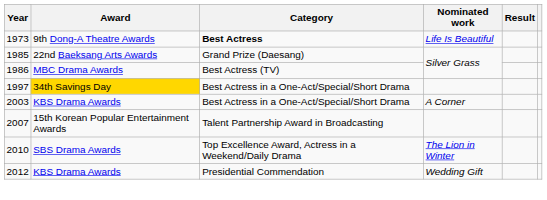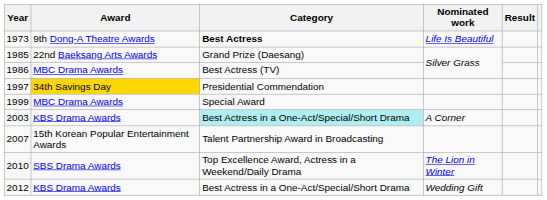 <table class="wikitable">
 <tr>
 <th scope="col">Year</th>
 <th>Award</th>
 <th scope="col">Category</th>
 <th>Nominated work</th>
 <th scope="col">Result</th>
 <th scope="col" class="unsortable"></th>
 </tr>
 <tr>
 <td>1973</td>
 <td>9th <a href='#'>Dong-A Theatre Awards</a></td>
 <td><strong>Best Actress</strong></td>
 <td><em><a href='#'>Life Is Beautiful</a></em></td>
 <td></td>
 <td></td>
 </tr>
 <tr>
 <td>1985</td>
 <td>22nd <a href='#'>Baeksang Arts Awards</a></td>
 <td>Grand Prize (Daesang)</td>
 <td rowspan="2"><em>Silver Grass</em></td>
 <td></td>
 <td></td>
 </tr>
 <tr>
 <td>1986</td>
 <td><a href='#'>MBC Drama Awards</a></td>
 <td>Best Actress (TV)</td>
 <td></td>
 <td></td>
 </tr>
 <tr>
 <td>1997</td>
 <td style="background: gold;">34th Savings Day</td>
-<td>Best Actress in a One-Act/Special/Short Drama</td>
+<td>Presidential Commendation</td>
+<td></td>
+<td></td>
+<td></td>
+</tr>
+<tr>
+<td>1999</td>
+<td><a href='#'>MBC Drama Awards</a></td>
+<td>Special Award</td>
 <td></td>
 <td></td>
 <td></td>
 </tr>
 <tr>
 <td>2003</td>
 <td><a href='#'>KBS Drama Awards</a></td>
-<td>Best Actress in a One-Act/Special/Short Drama</td>
+<td style="background: paleturquoise;">Best Actress in a One-Act/Special/Short Drama</td>
 <td><em>A Corner</em></td>
 <td></td>
 <td></td>
 </tr>
 <tr>
 <td>2007</td>
 <td>15th Korean Popular Entertainment Awards</td>
 <td>Talent Partnership Award in Broadcasting</td>
 <td></td>
 <td></td>
 <td></td>
 </tr>
 <tr>
 <td>2010</td>
 <td><a href='#'>SBS Drama Awards</a></td>
 <td>Top Excellence Award, Actress in a Weekend/Daily Drama</td>
 <td><em><a href='#'>The Lion in Winter</a></em></td>
 <td></td>
 <td></td>
 </tr>
 <tr>
 <td>2012</td>
 <td><a href='#'>KBS Drama Awards</a></td>
-<td>Presidential Commendation</td>
+<td>Best Actress in a One-Act/Special/Short Drama</td>
 <td><em>Wedding Gift</em></td>
 <td></td>
 <td></td>
 </tr>
 </table>
